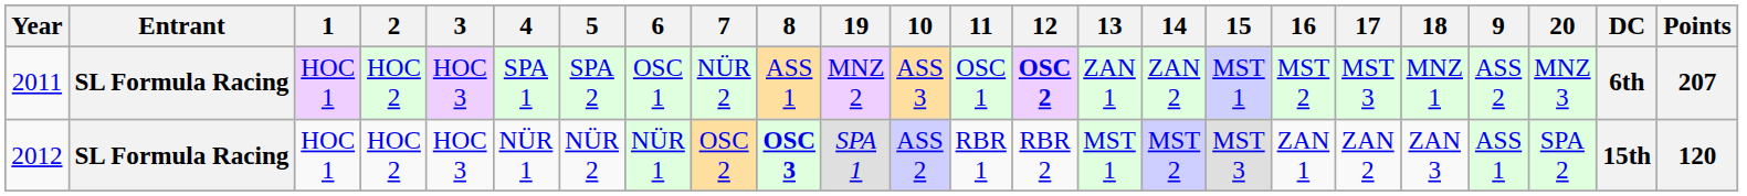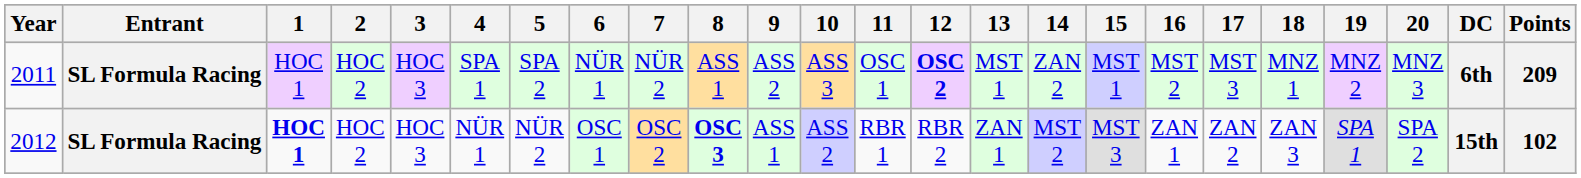 <table class="wikitable" style="text-align:center; font-size:85%">
 <tr>
 <th>Year</th>
 <th>Entrant</th>
 <th>1</th>
 <th>2</th>
 <th>3</th>
 <th>4</th>
 <th>5</th>
 <th>6</th>
 <th>7</th>
 <th>8</th>
-<th>19</th>
+<th>9</th>
 <th>10</th>
 <th>11</th>
 <th>12</th>
 <th>13</th>
 <th>14</th>
 <th>15</th>
 <th>16</th>
 <th>17</th>
 <th>18</th>
-<th>9</th>
+<th>19</th>
 <th>20</th>
 <th>DC</th>
 <th>Points</th>
 </tr>
 <tr>
 <td><a href='#'>2011</a></td>
 <th>SL Formula Racing</th>
 <td style="background:#efcfff;"><a href='#'>HOC<br>1</a><br></td>
 <td style="background:#dfffdf;"><a href='#'>HOC<br>2</a><br></td>
 <td style="background:#efcfff;"><a href='#'>HOC<br>3</a><br></td>
 <td style="background:#dfffdf;"><a href='#'>SPA<br>1</a><br></td>
 <td style="background:#dfffdf;"><a href='#'>SPA<br>2</a><br></td>
-<td style="background:#dfffdf;"><a href='#'>OSC<br>1</a><br></td>
+<td style="background:#dfffdf;"><a href='#'>NÜR<br>1</a><br></td>
 <td style="background:#dfffdf;"><a href='#'>NÜR<br>2</a><br></td>
 <td style="background:#ffdf9f;"><a href='#'>ASS<br>1</a><br></td>
-<td style="background:#efcfff;"><a href='#'>MNZ<br>2</a><br></td>
+<td style="background:#dfffdf;"><a href='#'>ASS<br>2</a><br></td>
 <td style="background:#ffdf9f;"><a href='#'>ASS<br>3</a><br></td>
 <td style="background:#dfffdf;"><a href='#'>OSC<br>1</a><br></td>
 <td style="background:#efcfff;"><strong><a href='#'>OSC<br>2</a><br></strong></td>
-<td style="background:#dfffdf;"><a href='#'>ZAN<br>1</a><br></td>
+<td style="background:#dfffdf;"><a href='#'>MST<br>1</a><br></td>
 <td style="background:#dfffdf;"><a href='#'>ZAN<br>2</a><br></td>
 <td style="background:#cfcfff;"><a href='#'>MST<br>1</a><br></td>
 <td style="background:#dfffdf;"><a href='#'>MST<br>2</a><br></td>
 <td style="background:#dfffdf;"><a href='#'>MST<br>3</a><br></td>
 <td style="background:#dfffdf;"><a href='#'>MNZ<br>1</a><br></td>
-<td style="background:#dfffdf;"><a href='#'>ASS<br>2</a><br></td>
+<td style="background:#efcfff;"><a href='#'>MNZ<br>2</a><br></td>
 <td style="background:#dfffdf;"><a href='#'>MNZ<br>3</a><br></td>
 <th>6th</th>
-<th>207</th>
+<th>209</th>
 </tr>
 <tr>
 <td><a href='#'>2012</a></td>
 <th>SL Formula Racing</th>
-<td style="background:#;"><a href='#'>HOC<br>1</a><br></td>
+<td style="background:#;"><strong><a href='#'>HOC<br>1</a><br></strong></td>
 <td style="background:#;"><a href='#'>HOC<br>2</a><br></td>
 <td style="background:#;"><a href='#'>HOC<br>3</a><br></td>
 <td style="background:#;"><a href='#'>NÜR<br>1</a><br></td>
 <td style="background:#;"><a href='#'>NÜR<br>2</a><br></td>
-<td style="background:#dfffdf;"><a href='#'>NÜR<br>1</a><br></td>
+<td style="background:#dfffdf;"><a href='#'>OSC<br>1</a><br></td>
 <td style="background:#ffdf9f;"><a href='#'>OSC<br>2</a><br></td>
 <td style="background:#dfffdf;"><strong><a href='#'>OSC<br>3</a></strong><br></td>
-<td style="background:#dfdfdf;"><em><a href='#'>SPA<br>1</a></em><br></td>
+<td style="background:#dfffdf;"><a href='#'>ASS<br>1</a><br></td>
 <td style="background:#cfcfff;"><a href='#'>ASS<br>2</a><br></td>
 <td style="background:#;"><a href='#'>RBR<br>1</a><br></td>
 <td style="background:#;"><a href='#'>RBR<br>2</a><br></td>
-<td style="background:#dfffdf;"><a href='#'>MST<br>1</a><br></td>
+<td style="background:#dfffdf;"><a href='#'>ZAN<br>1</a><br></td>
 <td style="background:#cfcfff;"><a href='#'>MST<br>2</a><br></td>
 <td style="background:#dfdfdf;"><a href='#'>MST<br>3</a><br></td>
 <td style="background:#;"><a href='#'>ZAN<br>1</a><br></td>
 <td style="background:#;"><a href='#'>ZAN<br>2</a><br></td>
 <td style="background:#;"><a href='#'>ZAN<br>3</a><br></td>
-<td style="background:#dfffdf;"><a href='#'>ASS<br>1</a><br></td>
+<td style="background:#dfdfdf;"><em><a href='#'>SPA<br>1</a></em><br></td>
 <td style="background:#dfffdf;"><a href='#'>SPA<br>2</a><br></td>
 <th>15th</th>
-<th>120</th>
+<th>102</th>
 </tr>
 </table>
